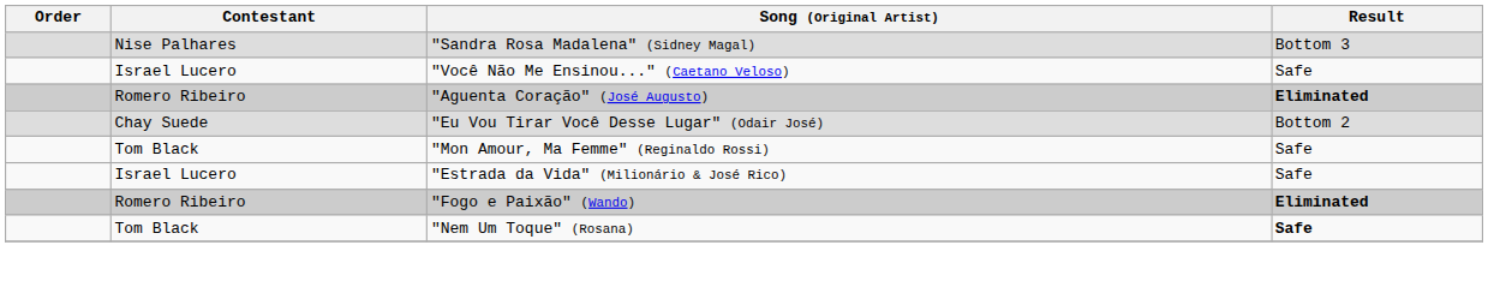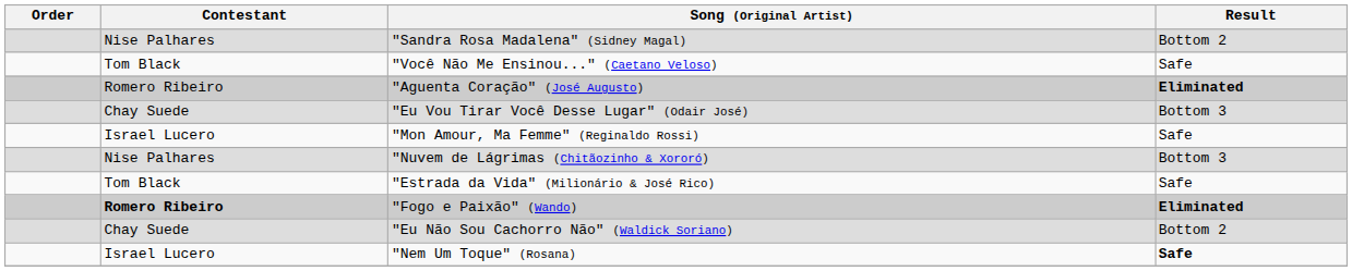 <table class="wikitable" style="font-size:90%; width:70%; text-align: left;">
 <tr>
 <th width="05%">Order</th>
 <th width="15%">Contestant</th>
 <th width="40%">Song <small>(Original Artist)</small></th>
 <th width="10%">Result</th>
 </tr>
 <tr>
 <td bgcolor="DDDDDD"></td>
 <td bgcolor="DDDDDD">Nise Palhares</td>
 <td bgcolor="DDDDDD">"Sandra Rosa Madalena" <small>(Sidney Magal)</small></td>
-<td bgcolor="DDDDDD">Bottom 3</td>
+<td bgcolor="DDDDDD">Bottom 2</td>
 </tr>
 <tr>
 <td></td>
-<td>Israel Lucero</td>
+<td>Tom Black</td>
 <td>"Você Não Me Ensinou..." <small>(<a href='#'>Caetano Veloso</a>)</small></td>
 <td>Safe</td>
 </tr>
 <tr>
 <td bgcolor="CCCCCC"></td>
 <td bgcolor="CCCCCC">Romero Ribeiro</td>
 <td bgcolor="CCCCCC">"Aguenta Coração" <small>(<a href='#'>José Augusto</a>)</small></td>
 <td bgcolor="CCCCCC"><strong>Eliminated</strong></td>
 </tr>
 <tr>
 <td bgcolor="DDDDDD"></td>
 <td bgcolor="DDDDDD">Chay Suede</td>
 <td bgcolor="DDDDDD">"Eu Vou Tirar Você Desse Lugar" <small>(Odair José)</small></td>
-<td bgcolor="DDDDDD">Bottom 2</td>
+<td bgcolor="DDDDDD">Bottom 3</td>
+</tr>
+<tr>
+<td></td>
+<td>Israel Lucero</td>
+<td>"Mon Amour, Ma Femme" <small>(Reginaldo Rossi)</small></td>
+<td>Safe</td>
+</tr>
+<tr>
+<td bgcolor="DDDDDD"></td>
+<td bgcolor="DDDDDD">Nise Palhares</td>
+<td bgcolor="DDDDDD">"Nuvem de Lágrimas <small>(<a href='#'>Chitãozinho & Xororó</a>)</small></td>
+<td bgcolor="DDDDDD">Bottom 3</td>
 </tr>
 <tr>
 <td></td>
 <td>Tom Black</td>
-<td>"Mon Amour, Ma Femme" <small>(Reginaldo Rossi)</small></td>
-<td>Safe</td>
-</tr>
-<tr>
-<td></td>
-<td>Israel Lucero</td>
 <td>"Estrada da Vida" <small>(Milionário & José Rico)</small></td>
 <td>Safe</td>
 </tr>
 <tr>
 <td bgcolor="CCCCCC"></td>
-<td bgcolor="CCCCCC">Romero Ribeiro</td>
+<td bgcolor="CCCCCC"><strong>Romero Ribeiro</strong></td>
 <td bgcolor="CCCCCC">"Fogo e Paixão" <small>(<a href='#'>Wando</a>)</small></td>
 <td bgcolor="CCCCCC"><strong>Eliminated</strong></td>
 </tr>
 <tr>
+<td bgcolor="DDDDDD"></td>
+<td bgcolor="DDDDDD">Chay Suede</td>
+<td bgcolor="DDDDDD">"Eu Não Sou Cachorro Não" <small>(<a href='#'>Waldick Soriano</a>)</small></td>
+<td bgcolor="DDDDDD">Bottom 2</td>
+</tr>
+<tr>
 <td></td>
-<td>Tom Black</td>
+<td>Israel Lucero</td>
 <td>"Nem Um Toque" <small>(Rosana)</small></td>
 <td><strong>Safe</strong></td>
 </tr>
 <tr>
 </tr>
 </table>
